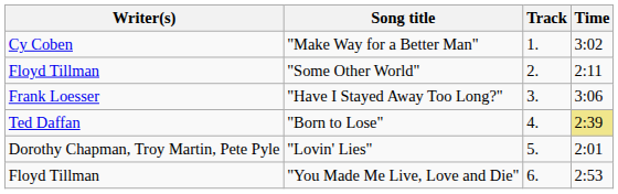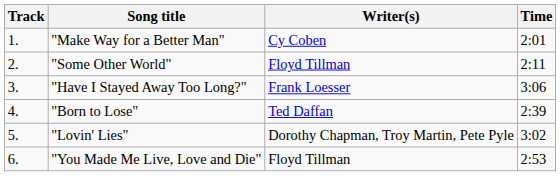 <table class="wikitable" style="font-size:95%;">
 <tr>
+<th>Track</th>
+<th>Song title</th>
 <th>Writer(s)</th>
-<th>Song title</th>
-<th>Track</th>
 <th>Time</th>
 </tr>
 <tr>
+<td>1.</td>
+<td>"Make Way for a Better Man"</td>
 <td><a href='#'>Cy Coben</a></td>
-<td>"Make Way for a Better Man"</td>
-<td>1.</td>
+<td>2:01</td>
+</tr>
+<tr>
+<td>2.</td>
+<td>"Some Other World"</td>
+<td><a href='#'>Floyd Tillman</a></td>
+<td>2:11</td>
+</tr>
+<tr>
+<td>3.</td>
+<td>"Have I Stayed Away Too Long?"</td>
+<td><a href='#'>Frank Loesser</a></td>
+<td>3:06</td>
+</tr>
+<tr>
+<td>4.</td>
+<td>"Born to Lose"</td>
+<td><a href='#'>Ted Daffan</a></td>
+<td>2:39</td>
+</tr>
+<tr>
+<td>5.</td>
+<td>"Lovin' Lies"</td>
+<td>Dorothy Chapman, Troy Martin, Pete Pyle</td>
 <td>3:02</td>
 </tr>
 <tr>
-<td><a href='#'>Floyd Tillman</a></td>
-<td>"Some Other World"</td>
-<td>2.</td>
-<td>2:11</td>
-</tr>
-<tr>
-<td><a href='#'>Frank Loesser</a></td>
-<td>"Have I Stayed Away Too Long?"</td>
-<td>3.</td>
-<td>3:06</td>
-</tr>
-<tr>
-<td><a href='#'>Ted Daffan</a></td>
-<td>"Born to Lose"</td>
-<td>4.</td>
-<td style="background: khaki;">2:39</td>
-</tr>
-<tr>
-<td>Dorothy Chapman, Troy Martin, Pete Pyle</td>
-<td>"Lovin' Lies"</td>
-<td>5.</td>
-<td>2:01</td>
-</tr>
-<tr>
+<td>6.</td>
+<td>"You Made Me Live, Love and Die"</td>
 <td>Floyd Tillman</td>
-<td>"You Made Me Live, Love and Die"</td>
-<td>6.</td>
 <td>2:53</td>
 </tr>
 </table>
